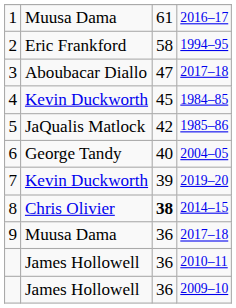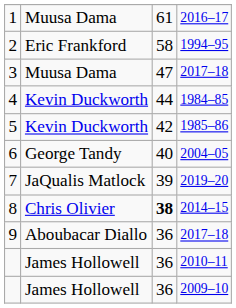 <table class="wikitable">
 <tr>
 </tr>
 <tr>
 <td>1</td>
 <td>Muusa Dama</td>
 <td>61</td>
 <td style="font-size:80%;"><a href='#'>2016–17</a></td>
 </tr>
 <tr>
 <td>2</td>
 <td>Eric Frankford</td>
 <td>58</td>
 <td style="font-size:80%;"><a href='#'>1994–95</a></td>
 </tr>
 <tr>
 <td>3</td>
-<td>Aboubacar Diallo</td>
+<td>Muusa Dama</td>
 <td>47</td>
 <td style="font-size:80%;"><a href='#'>2017–18</a></td>
 </tr>
 <tr>
 <td>4</td>
 <td><a href='#'>Kevin Duckworth</a></td>
-<td>45</td>
+<td>44</td>
 <td style="font-size:80%;"><a href='#'>1984–85</a></td>
 </tr>
 <tr>
 <td>5</td>
-<td>JaQualis Matlock</td>
+<td><a href='#'>Kevin Duckworth</a></td>
 <td>42</td>
 <td style="font-size:80%;"><a href='#'>1985–86</a></td>
 </tr>
 <tr>
 <td>6</td>
 <td>George Tandy</td>
 <td>40</td>
 <td style="font-size:80%;"><a href='#'>2004–05</a></td>
 </tr>
 <tr>
 <td>7</td>
-<td><a href='#'>Kevin Duckworth</a></td>
+<td>JaQualis Matlock</td>
 <td>39</td>
 <td style="font-size:80%;"><a href='#'>2019–20</a></td>
 </tr>
 <tr>
 <td>8</td>
 <td><a href='#'>Chris Olivier</a></td>
 <td><strong>38</strong></td>
 <td style="font-size:80%;"><a href='#'>2014–15</a></td>
 </tr>
 <tr>
 <td>9</td>
-<td>Muusa Dama</td>
+<td>Aboubacar Diallo</td>
 <td>36</td>
 <td style="font-size:80%;"><a href='#'>2017–18</a></td>
 </tr>
 <tr>
 <td></td>
 <td>James Hollowell</td>
 <td>36</td>
 <td style="font-size:80%;"><a href='#'>2010–11</a></td>
 </tr>
 <tr>
 <td></td>
 <td>James Hollowell</td>
 <td>36</td>
 <td style="font-size:80%;"><a href='#'>2009–10</a></td>
 </tr>
 </table>
